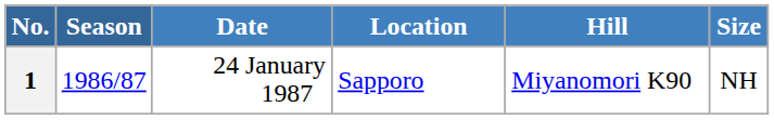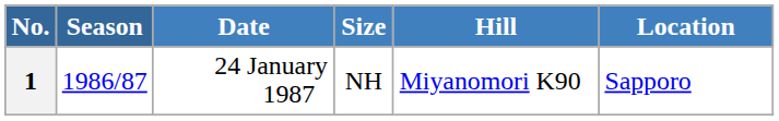 <table class="wikitable sortable" style="font-size:86%; line-height:15px; text-align:left; border:grey solid 1px; border-collapse:collapse; background:#ffffff;">
 <tr style="background:#efefef;">
 <th style="background-color:#369; color:white; width:10px;">No.</th>
 <th style="background-color:#369; color:white;  width:30px;">Season</th>
 <th style="background-color:#4180be; color:white; width:89px;">Date</th>
+<th style="background-color:#4180be; color:white; width:25px;">Size</th>
+<th style="background-color:#4180be; color:white; width:102px;">Hill</th>
 <th style="background-color:#4180be; color:white; width:86px;">Location</th>
-<th style="background-color:#4180be; color:white; width:102px;">Hill</th>
-<th style="background-color:#4180be; color:white; width:25px;">Size</th>
 </tr>
 <tr>
 <th scope=row style="text-align:center;">1</th>
 <td align=center><a href='#'>1986/87</a></td>
 <td align=right>24 January 1987  </td>
+<td align=center>NH</td>
+<td><a href='#'>Miyanomori</a> K90</td>
 <td> <a href='#'>Sapporo</a></td>
-<td><a href='#'>Miyanomori</a> K90</td>
-<td align=center>NH</td>
 </tr>
 </table>
